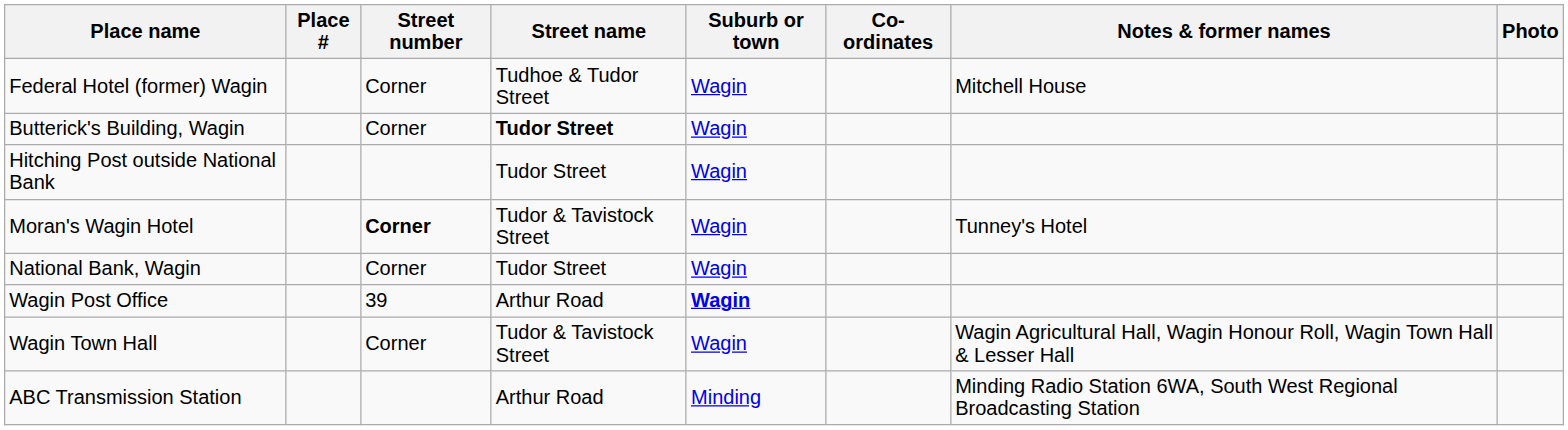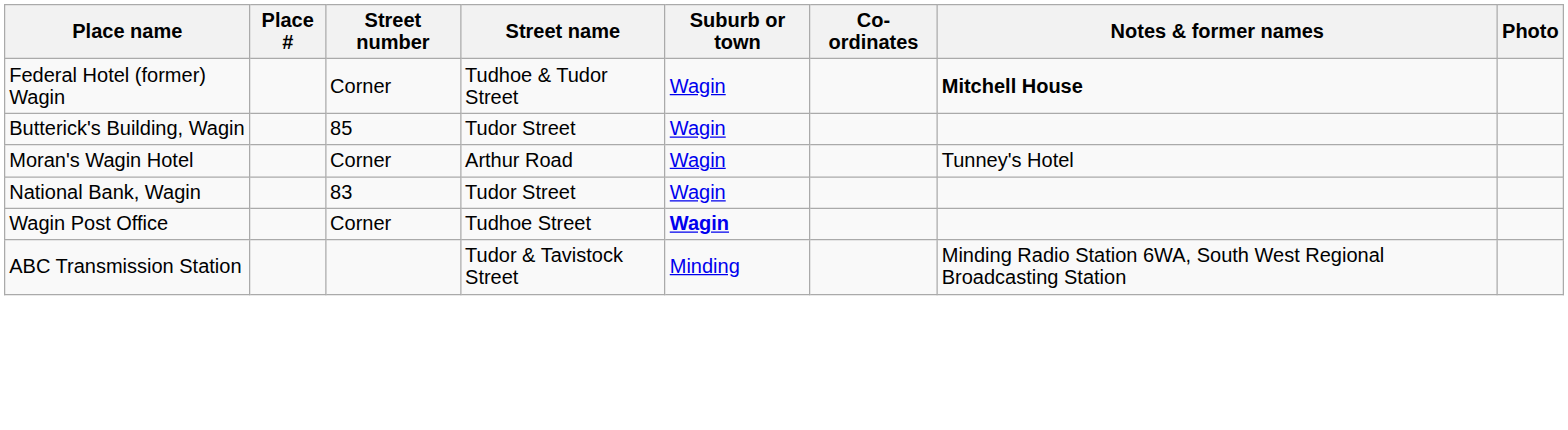 <table class="wikitable sortable">
 <tr>
 <th>Place name</th>
 <th>Place #</th>
 <th>Street number</th>
 <th>Street name</th>
 <th>Suburb or town</th>
 <th>Co-ordinates</th>
 <th class="unsortable">Notes & former names</th>
 <th class="unsortable">Photo</th>
 </tr>
 <tr>
 <td>Federal Hotel (former) Wagin</td>
 <td></td>
 <td>Corner</td>
 <td>Tudhoe & Tudor Street</td>
 <td><a href='#'>Wagin</a></td>
 <td></td>
-<td>Mitchell House</td>
+<td><strong>Mitchell House</strong></td>
 <td></td>
 </tr>
 <tr>
 <td>Butterick's Building, Wagin</td>
 <td></td>
-<td>Corner</td>
-<td><strong>Tudor Street</strong></td>
-<td><a href='#'>Wagin</a></td>
-<td></td>
-<td></td>
-<td></td>
-</tr>
-<tr>
-<td>Hitching Post outside National Bank</td>
-<td></td>
-<td></td>
+<td>85</td>
 <td>Tudor Street</td>
 <td><a href='#'>Wagin</a></td>
 <td></td>
 <td></td>
 <td></td>
 </tr>
 <tr>
 <td>Moran's Wagin Hotel</td>
 <td></td>
-<td><strong>Corner</strong></td>
-<td>Tudor & Tavistock Street</td>
+<td>Corner</td>
+<td>Arthur Road</td>
 <td><a href='#'>Wagin</a></td>
 <td></td>
 <td>Tunney's Hotel</td>
 <td></td>
 </tr>
 <tr>
 <td>National Bank, Wagin</td>
 <td></td>
-<td>Corner</td>
+<td>83</td>
 <td>Tudor Street</td>
 <td><a href='#'>Wagin</a></td>
 <td></td>
 <td></td>
 <td></td>
 </tr>
 <tr>
 <td>Wagin Post Office</td>
 <td></td>
-<td>39</td>
-<td>Arthur Road</td>
+<td>Corner</td>
+<td>Tudhoe Street</td>
 <td><strong><a href='#'>Wagin</a></strong></td>
 <td></td>
 <td></td>
 <td></td>
 </tr>
 <tr>
-<td>Wagin Town Hall</td>
-<td></td>
-<td>Corner</td>
-<td>Tudor & Tavistock Street</td>
-<td><a href='#'>Wagin</a></td>
-<td></td>
-<td>Wagin Agricultural Hall, Wagin Honour Roll, Wagin Town Hall & Lesser Hall</td>
-<td></td>
-</tr>
-<tr>
 <td>ABC Transmission Station</td>
 <td></td>
 <td></td>
-<td>Arthur Road</td>
+<td>Tudor & Tavistock Street</td>
 <td><a href='#'>Minding</a></td>
 <td></td>
 <td>Minding Radio Station 6WA, South West Regional Broadcasting Station</td>
 <td></td>
 </tr>
 </table>
